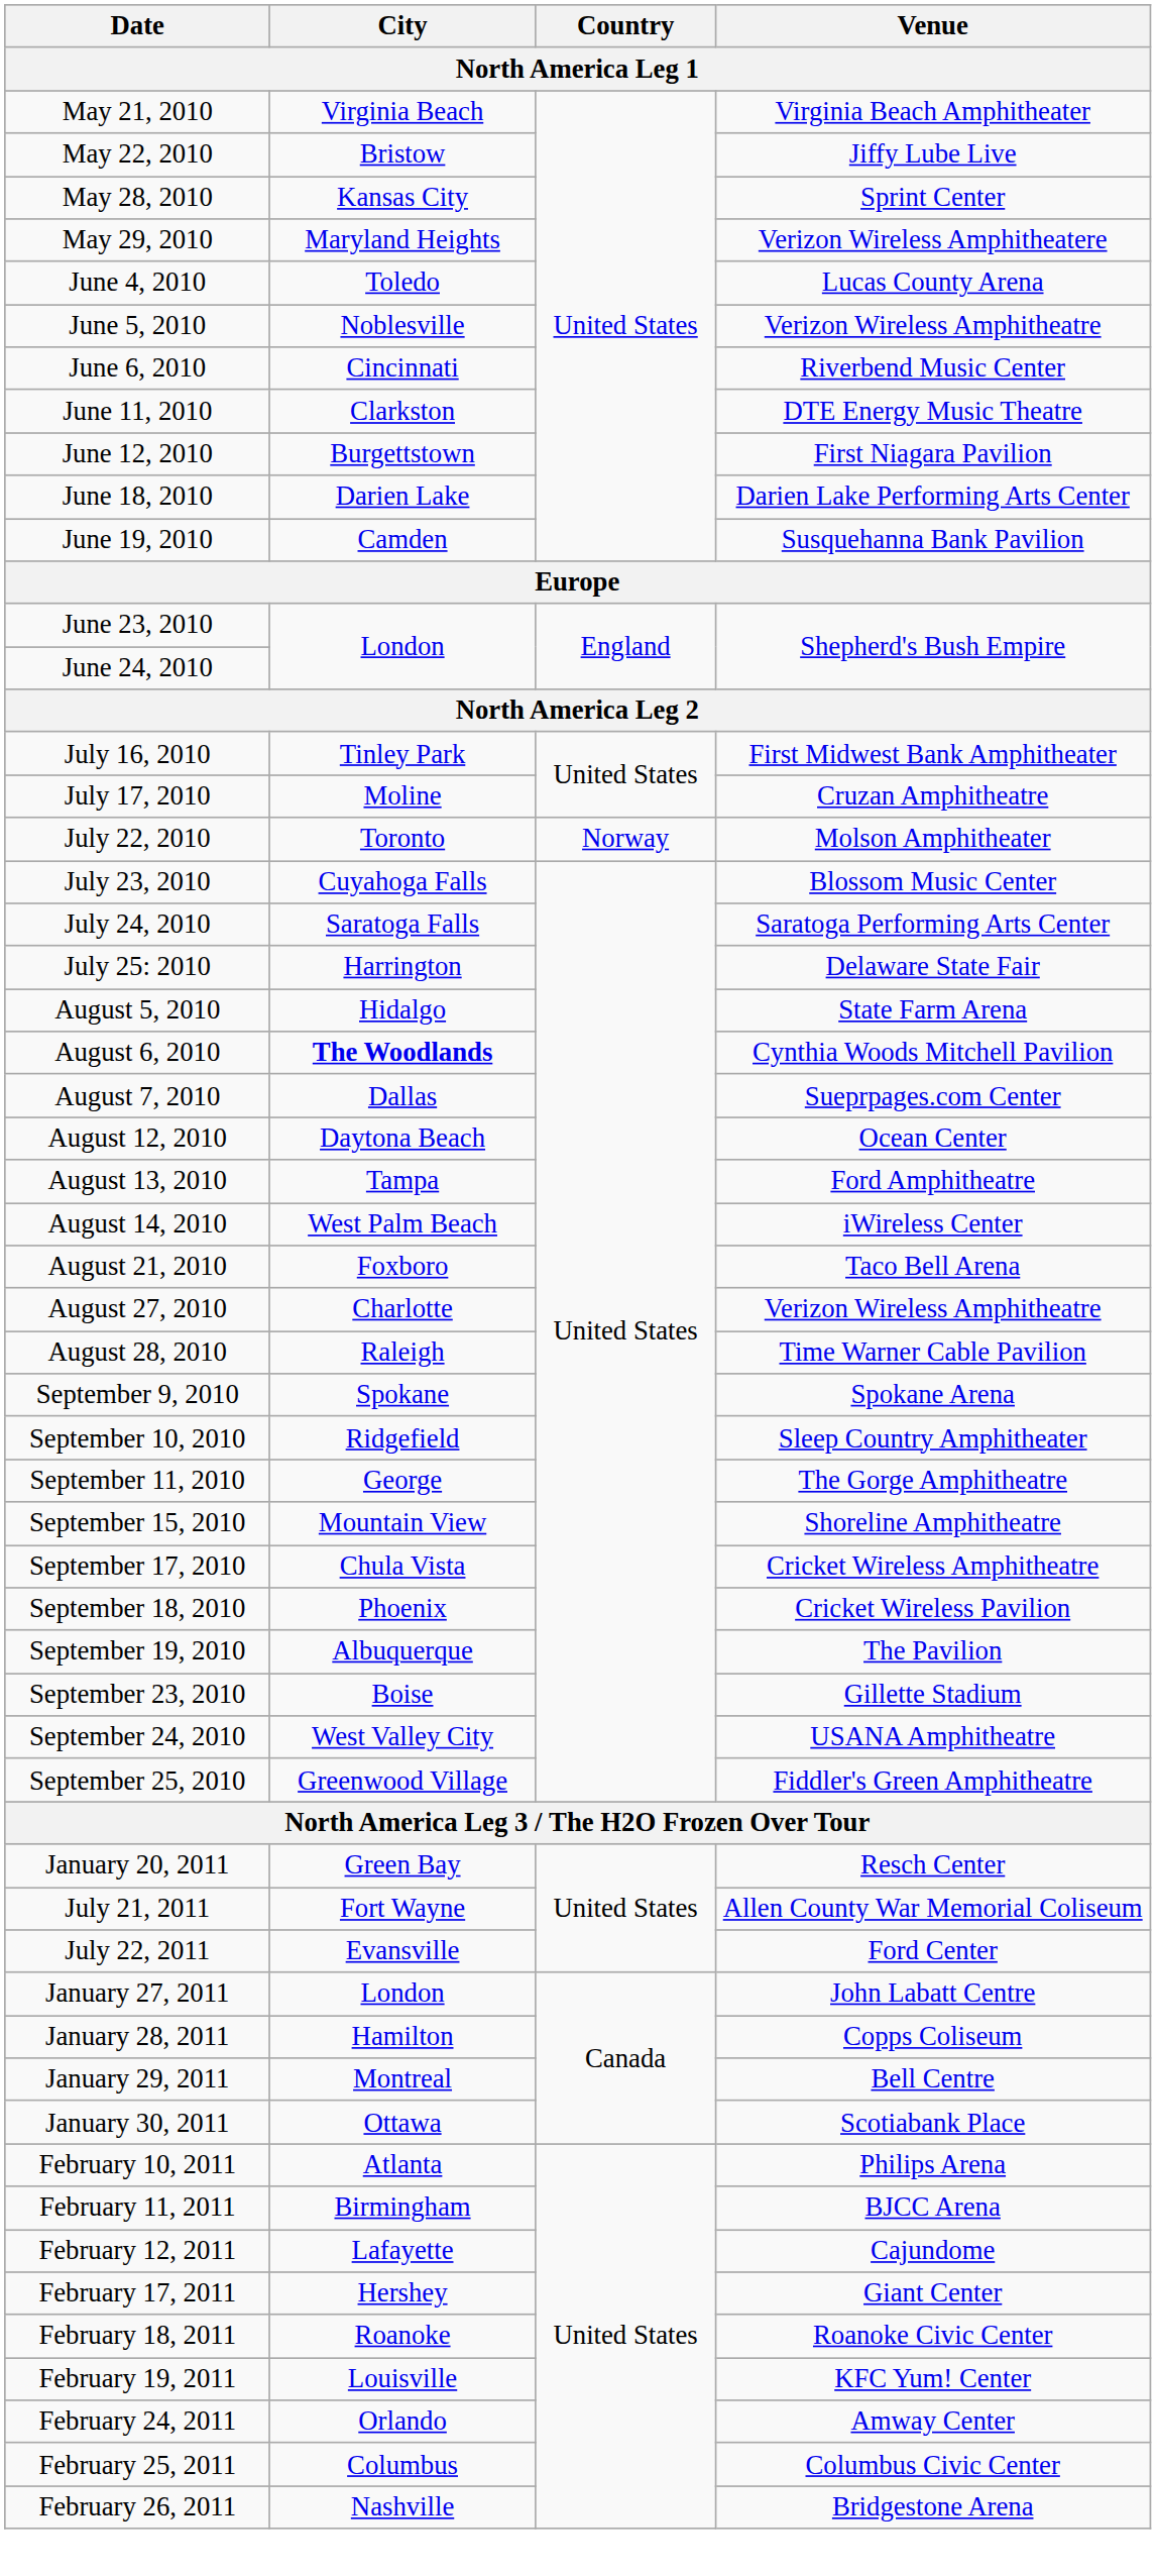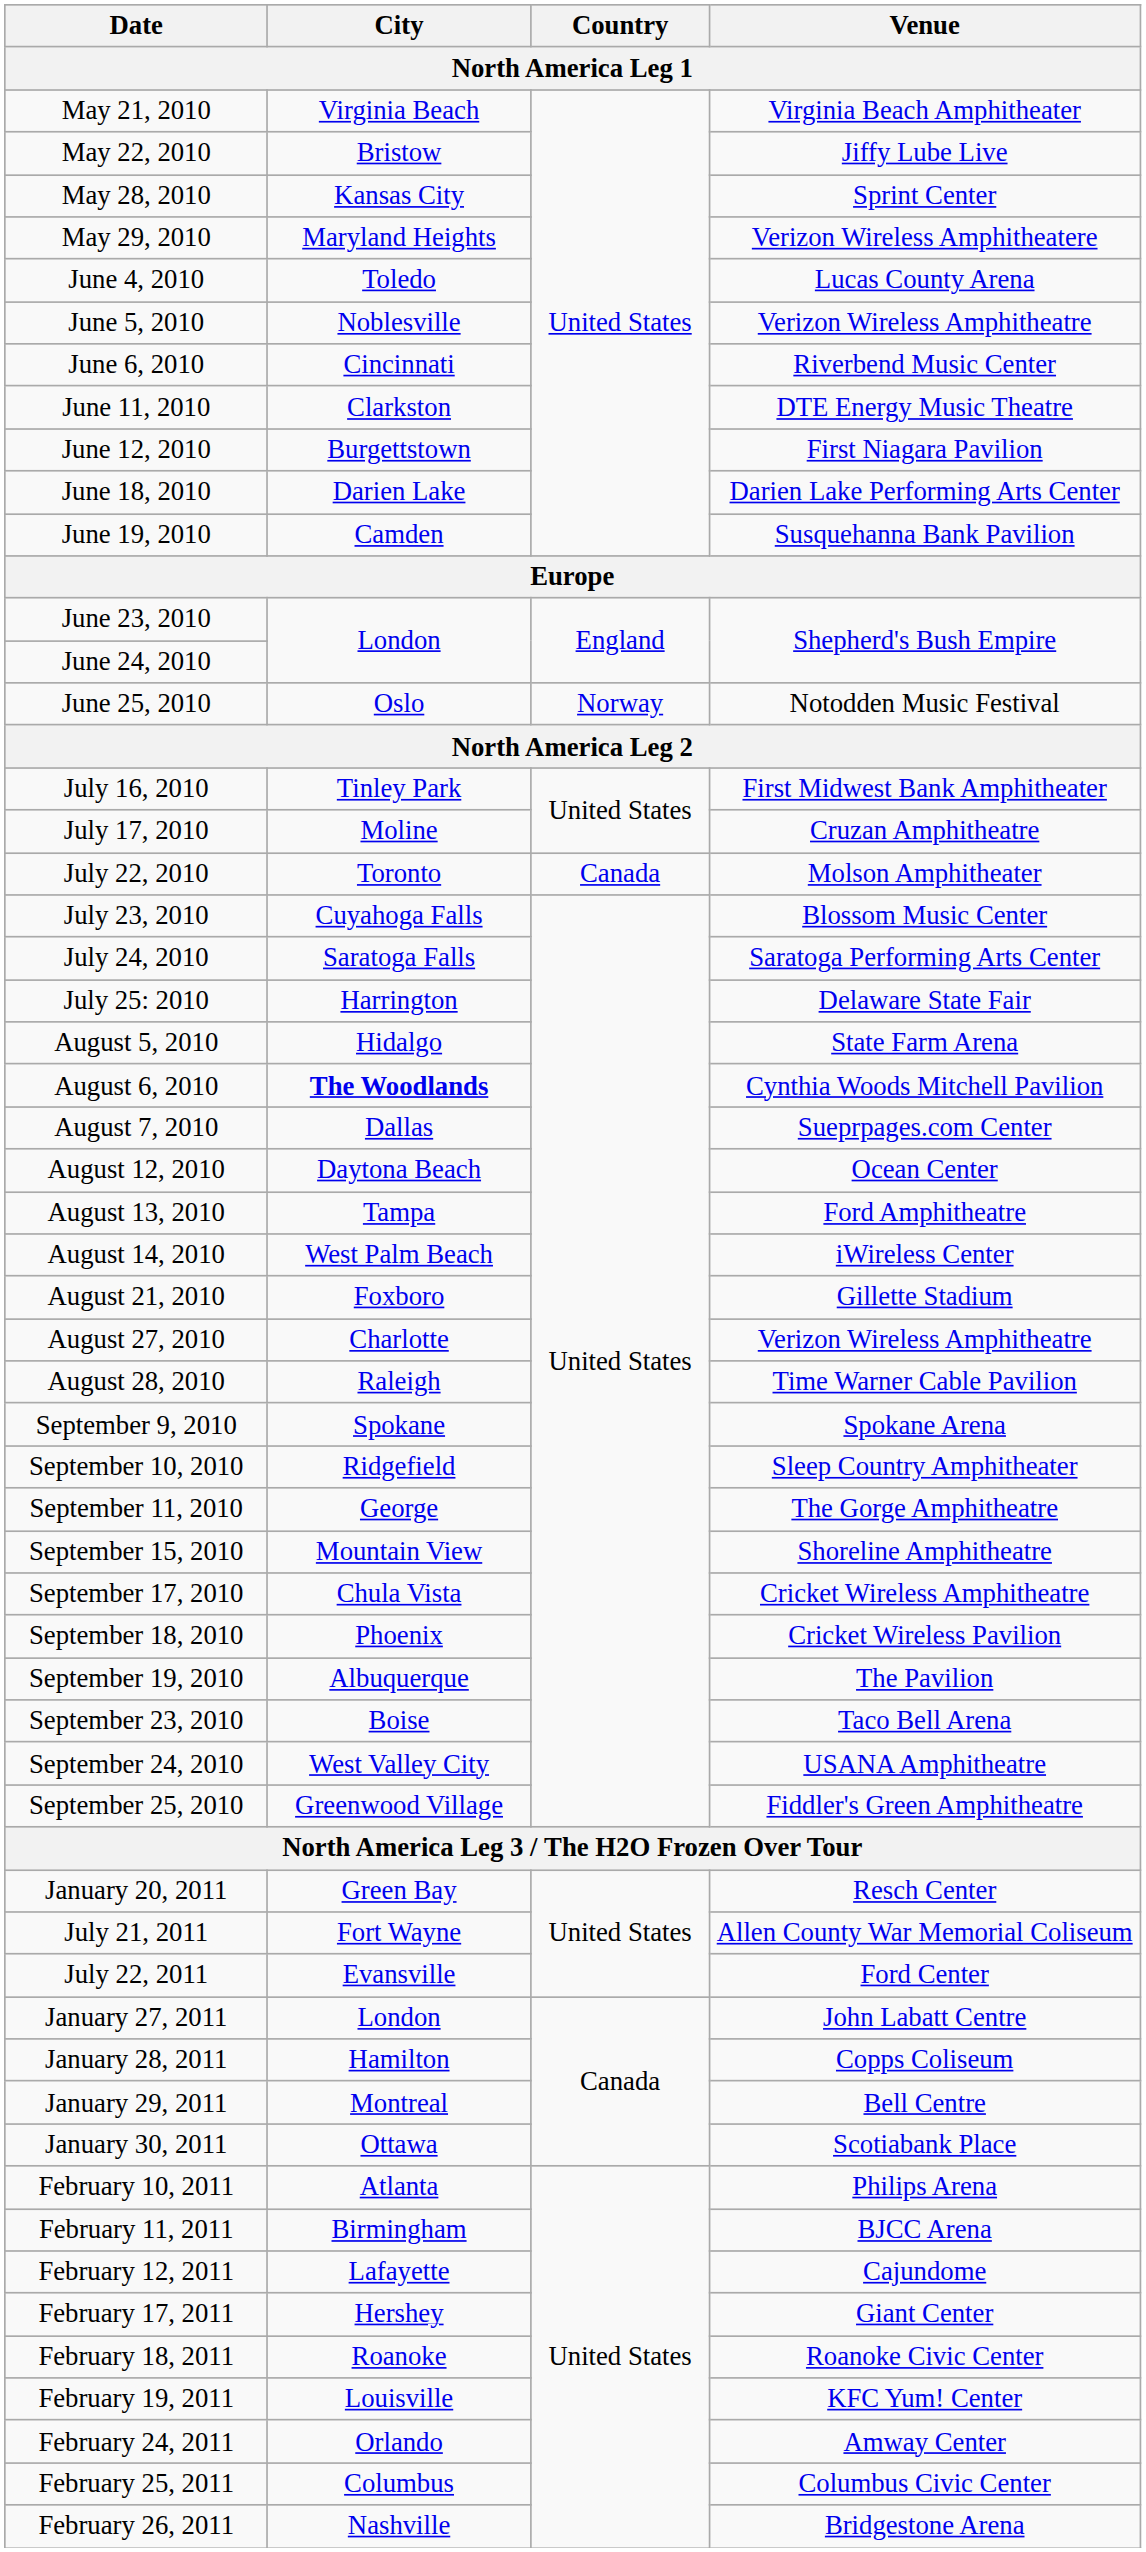 <table class="wikitable" style="text-align:center">
 <tr>
 <th style="width:150px;">Date</th>
 <th style="width:150px;">City</th>
 <th style="width:100px;">Country</th>
 <th style="width:250px;">Venue</th>
 </tr>
 <tr>
 <th colspan="4">North America Leg 1</th>
 </tr>
 <tr>
 <td>May 21, 2010</td>
 <td><a href='#'>Virginia Beach</a></td>
 <td rowspan="11"><a href='#'>United States</a></td>
 <td><a href='#'>Virginia Beach Amphitheater</a></td>
 </tr>
 <tr>
 <td>May 22, 2010</td>
 <td><a href='#'>Bristow</a></td>
 <td><a href='#'>Jiffy Lube Live</a></td>
 </tr>
 <tr>
 <td>May 28, 2010</td>
 <td><a href='#'>Kansas City</a></td>
 <td><a href='#'>Sprint Center</a></td>
 </tr>
 <tr>
 <td>May 29, 2010</td>
 <td><a href='#'>Maryland Heights</a></td>
 <td><a href='#'>Verizon Wireless Amphitheatere</a></td>
 </tr>
 <tr>
 <td>June 4, 2010</td>
 <td><a href='#'>Toledo</a></td>
 <td><a href='#'>Lucas County Arena</a></td>
 </tr>
 <tr>
 <td>June 5, 2010</td>
 <td><a href='#'>Noblesville</a></td>
 <td><a href='#'>Verizon Wireless Amphitheatre</a></td>
 </tr>
 <tr>
 <td>June 6, 2010</td>
 <td><a href='#'>Cincinnati</a></td>
 <td><a href='#'>Riverbend Music Center</a></td>
 </tr>
 <tr>
 <td>June 11, 2010</td>
 <td><a href='#'>Clarkston</a></td>
 <td><a href='#'>DTE Energy Music Theatre</a></td>
 </tr>
 <tr>
 <td>June 12, 2010</td>
 <td><a href='#'>Burgettstown</a></td>
 <td><a href='#'>First Niagara Pavilion</a></td>
 </tr>
 <tr>
 <td>June 18, 2010</td>
 <td><a href='#'>Darien Lake</a></td>
 <td><a href='#'>Darien Lake Performing Arts Center</a></td>
 </tr>
 <tr>
 <td>June 19, 2010</td>
 <td><a href='#'>Camden</a></td>
 <td><a href='#'>Susquehanna Bank Pavilion</a></td>
 </tr>
 <tr>
 <th colspan="4">Europe</th>
 </tr>
 <tr>
 <td>June 23, 2010</td>
 <td rowspan="2"><a href='#'>London</a></td>
 <td rowspan="2"><a href='#'>England</a></td>
 <td rowspan="2"><a href='#'>Shepherd's Bush Empire</a></td>
 </tr>
 <tr>
 <td>June 24, 2010</td>
 </tr>
 <tr>
+<td>June 25, 2010</td>
+<td><a href='#'>Oslo</a></td>
+<td><a href='#'>Norway</a></td>
+<td>Notodden Music Festival</td>
+</tr>
+<tr>
 <th colspan="4">North America Leg 2</th>
 </tr>
 <tr>
 <td>July 16, 2010</td>
 <td><a href='#'>Tinley Park</a></td>
 <td rowspan="2">United States</td>
 <td><a href='#'>First Midwest Bank Amphitheater</a></td>
 </tr>
 <tr>
 <td>July 17, 2010</td>
 <td><a href='#'>Moline</a></td>
 <td><a href='#'>Cruzan Amphitheatre</a></td>
 </tr>
 <tr>
 <td>July 22, 2010</td>
 <td><a href='#'>Toronto</a></td>
-<td><a href='#'>Norway</a></td>
+<td><a href='#'>Canada</a></td>
 <td><a href='#'>Molson Amphitheater</a></td>
 </tr>
 <tr>
 <td>July 23, 2010</td>
 <td><a href='#'>Cuyahoga Falls</a></td>
 <td rowspan="22">United States</td>
 <td><a href='#'>Blossom Music Center</a></td>
 </tr>
 <tr>
 <td>July 24, 2010</td>
 <td><a href='#'>Saratoga Falls</a></td>
 <td><a href='#'>Saratoga Performing Arts Center</a></td>
 </tr>
 <tr>
 <td>July 25: 2010</td>
 <td><a href='#'>Harrington</a></td>
 <td><a href='#'>Delaware State Fair</a></td>
 </tr>
 <tr>
 <td>August 5, 2010</td>
 <td><a href='#'>Hidalgo</a></td>
 <td><a href='#'>State Farm Arena</a></td>
 </tr>
 <tr>
 <td>August 6, 2010</td>
 <td><strong><a href='#'>The Woodlands</a></strong></td>
 <td><a href='#'>Cynthia Woods Mitchell Pavilion</a></td>
 </tr>
 <tr>
 <td>August 7, 2010</td>
 <td><a href='#'>Dallas</a></td>
 <td><a href='#'>Sueprpages.com Center</a></td>
 </tr>
 <tr>
 <td>August 12, 2010</td>
 <td><a href='#'>Daytona Beach</a></td>
 <td><a href='#'>Ocean Center</a></td>
 </tr>
 <tr>
 <td>August 13, 2010</td>
 <td><a href='#'>Tampa</a></td>
 <td><a href='#'>Ford Amphitheatre</a></td>
 </tr>
 <tr>
 <td>August 14, 2010</td>
 <td><a href='#'>West Palm Beach</a></td>
 <td><a href='#'>iWireless Center</a></td>
 </tr>
 <tr>
 <td>August 21, 2010</td>
 <td><a href='#'>Foxboro</a></td>
-<td><a href='#'>Taco Bell Arena</a></td>
+<td><a href='#'>Gillette Stadium</a></td>
 </tr>
 <tr>
 <td>August 27, 2010</td>
 <td><a href='#'>Charlotte</a></td>
 <td><a href='#'>Verizon Wireless Amphitheatre</a></td>
 </tr>
 <tr>
 <td>August 28, 2010</td>
 <td><a href='#'>Raleigh</a></td>
 <td><a href='#'>Time Warner Cable Pavilion</a></td>
 </tr>
 <tr>
 <td>September 9, 2010</td>
 <td><a href='#'>Spokane</a></td>
 <td><a href='#'>Spokane Arena</a></td>
 </tr>
 <tr>
 <td>September 10, 2010</td>
 <td><a href='#'>Ridgefield</a></td>
 <td><a href='#'>Sleep Country Amphitheater</a></td>
 </tr>
 <tr>
 <td>September 11, 2010</td>
 <td><a href='#'>George</a></td>
 <td><a href='#'>The Gorge Amphitheatre</a></td>
 </tr>
 <tr>
 <td>September 15, 2010</td>
 <td><a href='#'>Mountain View</a></td>
 <td><a href='#'>Shoreline Amphitheatre</a></td>
 </tr>
 <tr>
 <td>September 17, 2010</td>
 <td><a href='#'>Chula Vista</a></td>
 <td><a href='#'>Cricket Wireless Amphitheatre</a></td>
 </tr>
 <tr>
 <td>September 18, 2010</td>
 <td><a href='#'>Phoenix</a></td>
 <td><a href='#'>Cricket Wireless Pavilion</a></td>
 </tr>
 <tr>
 <td>September 19, 2010</td>
 <td><a href='#'>Albuquerque</a></td>
 <td><a href='#'>The Pavilion</a></td>
 </tr>
 <tr>
 <td>September 23, 2010</td>
 <td><a href='#'>Boise</a></td>
-<td><a href='#'>Gillette Stadium</a></td>
+<td><a href='#'>Taco Bell Arena</a></td>
 </tr>
 <tr>
 <td>September 24, 2010</td>
 <td><a href='#'>West Valley City</a></td>
 <td><a href='#'>USANA Amphitheatre</a></td>
 </tr>
 <tr>
 <td>September 25, 2010</td>
 <td><a href='#'>Greenwood Village</a></td>
 <td><a href='#'>Fiddler's Green Amphitheatre</a></td>
 </tr>
 <tr>
 <th colspan="4">North America Leg 3 / <strong>The H2O Frozen Over Tour</strong></th>
 </tr>
 <tr>
 <td>January 20, 2011</td>
 <td><a href='#'>Green Bay</a></td>
 <td rowspan="3">United States</td>
 <td><a href='#'>Resch Center</a></td>
 </tr>
 <tr>
 <td>July 21, 2011</td>
 <td><a href='#'>Fort Wayne</a></td>
 <td><a href='#'>Allen County War Memorial Coliseum</a></td>
 </tr>
 <tr>
 <td>July 22, 2011</td>
 <td><a href='#'>Evansville</a></td>
 <td><a href='#'>Ford Center</a></td>
 </tr>
 <tr>
 <td>January 27, 2011</td>
 <td><a href='#'>London</a></td>
 <td rowspan="4">Canada</td>
 <td><a href='#'>John Labatt Centre</a></td>
 </tr>
 <tr>
 <td>January 28, 2011</td>
 <td><a href='#'>Hamilton</a></td>
 <td><a href='#'>Copps Coliseum</a></td>
 </tr>
 <tr>
 <td>January 29, 2011</td>
 <td><a href='#'>Montreal</a></td>
 <td><a href='#'>Bell Centre</a></td>
 </tr>
 <tr>
 <td>January 30, 2011</td>
 <td><a href='#'>Ottawa</a></td>
 <td><a href='#'>Scotiabank Place</a></td>
 </tr>
 <tr>
 <td>February 10, 2011</td>
 <td><a href='#'>Atlanta</a></td>
 <td rowspan="9">United States</td>
 <td><a href='#'>Philips Arena</a></td>
 </tr>
 <tr>
 <td>February 11, 2011</td>
 <td><a href='#'>Birmingham</a></td>
 <td><a href='#'>BJCC Arena</a></td>
 </tr>
 <tr>
 <td>February 12, 2011</td>
 <td><a href='#'>Lafayette</a></td>
 <td><a href='#'>Cajundome</a></td>
 </tr>
 <tr>
 <td>February 17, 2011</td>
 <td><a href='#'>Hershey</a></td>
 <td><a href='#'>Giant Center</a></td>
 </tr>
 <tr>
 <td>February 18, 2011</td>
 <td><a href='#'>Roanoke</a></td>
 <td><a href='#'>Roanoke Civic Center</a></td>
 </tr>
 <tr>
 <td>February 19, 2011</td>
 <td><a href='#'>Louisville</a></td>
 <td><a href='#'>KFC Yum! Center</a></td>
 </tr>
 <tr>
 <td>February 24, 2011</td>
 <td><a href='#'>Orlando</a></td>
 <td><a href='#'>Amway Center</a></td>
 </tr>
 <tr>
 <td>February 25, 2011</td>
 <td><a href='#'>Columbus</a></td>
 <td><a href='#'>Columbus Civic Center</a></td>
 </tr>
 <tr>
 <td>February 26, 2011</td>
 <td><a href='#'>Nashville</a></td>
 <td><a href='#'>Bridgestone Arena</a></td>
 </tr>
 </table>
